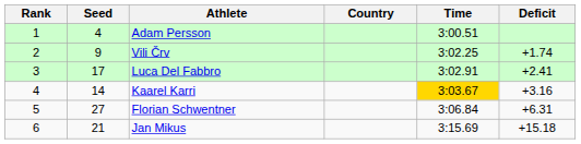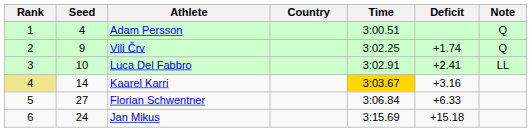 <table class="wikitable sortable" style="text-align:center" width=60%>
 <tr>
 <th>Rank</th>
 <th>Seed</th>
 <th>Athlete</th>
 <th>Country</th>
 <th>Time</th>
 <th data-sort-type=number>Deficit</th>
+<th>Note</th>
 </tr>
 <tr bgcolor=ccffcc>
 <td>1</td>
 <td>4</td>
 <td align=left><a href='#'>Adam Persson</a></td>
 <td align=left></td>
 <td>3:00.51</td>
 <td></td>
+<td>Q</td>
 </tr>
 <tr bgcolor=ccffcc>
 <td>2</td>
 <td>9</td>
 <td align=left><a href='#'>Vili Črv</a></td>
 <td align=left></td>
 <td>3:02.25</td>
 <td>+1.74</td>
+<td>Q</td>
 </tr>
 <tr bgcolor=ccffcc>
 <td>3</td>
-<td>17</td>
+<td>10</td>
 <td align=left><a href='#'>Luca Del Fabbro</a></td>
 <td align=left></td>
 <td>3:02.91</td>
 <td>+2.41</td>
+<td>LL</td>
 </tr>
 <tr>
-<td>4</td>
+<td style="background: khaki;">4</td>
 <td>14</td>
 <td align=left><a href='#'>Kaarel Karri</a></td>
 <td align=left></td>
 <td style="background: gold;">3:03.67</td>
 <td>+3.16</td>
+<td></td>
 </tr>
 <tr>
 <td>5</td>
 <td>27</td>
 <td align=left><a href='#'>Florian Schwentner</a></td>
 <td align=left></td>
 <td>3:06.84</td>
-<td>+6.31</td>
+<td>+6.33</td>
+<td></td>
 </tr>
 <tr>
 <td>6</td>
-<td>21</td>
+<td>24</td>
 <td align=left><a href='#'>Jan Mikus</a></td>
 <td align=left></td>
 <td>3:15.69</td>
 <td>+15.18</td>
+<td></td>
 </tr>
 </table>
